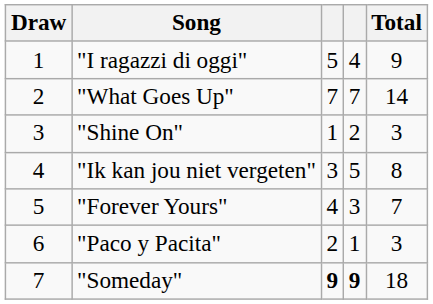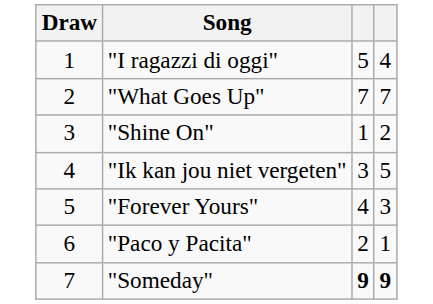 <table class="wikitable plainrowheaders" style="margin: 1em auto 1em auto; text-align:center;">
 <tr>
 <th>Draw</th>
 <th>Song</th>
 <th></th>
 <th></th>
-<th>Total</th>
 </tr>
 <tr>
 <td>1</td>
 <td align="left">"I ragazzi di oggi"</td>
 <td>5</td>
 <td>4</td>
-<td>9</td>
 </tr>
 <tr>
 <td>2</td>
 <td align="left">"What Goes Up"</td>
 <td>7</td>
 <td>7</td>
-<td>14</td>
 </tr>
 <tr>
 <td>3</td>
 <td align="left">"Shine On"</td>
 <td>1</td>
 <td>2</td>
-<td>3</td>
 </tr>
 <tr>
 <td>4</td>
 <td align="left">"Ik kan jou niet vergeten"</td>
 <td>3</td>
 <td>5</td>
-<td>8</td>
 </tr>
 <tr>
 <td>5</td>
 <td align="left">"Forever Yours"</td>
 <td>4</td>
 <td>3</td>
-<td>7</td>
 </tr>
 <tr>
 <td>6</td>
 <td align="left">"Paco y Pacita"</td>
 <td>2</td>
 <td>1</td>
-<td>3</td>
 </tr>
 <tr>
 <td>7</td>
 <td align="left">"Someday"</td>
 <td><strong>9</strong></td>
 <td><strong>9</strong></td>
-<td>18</td>
 </tr>
 </table>
